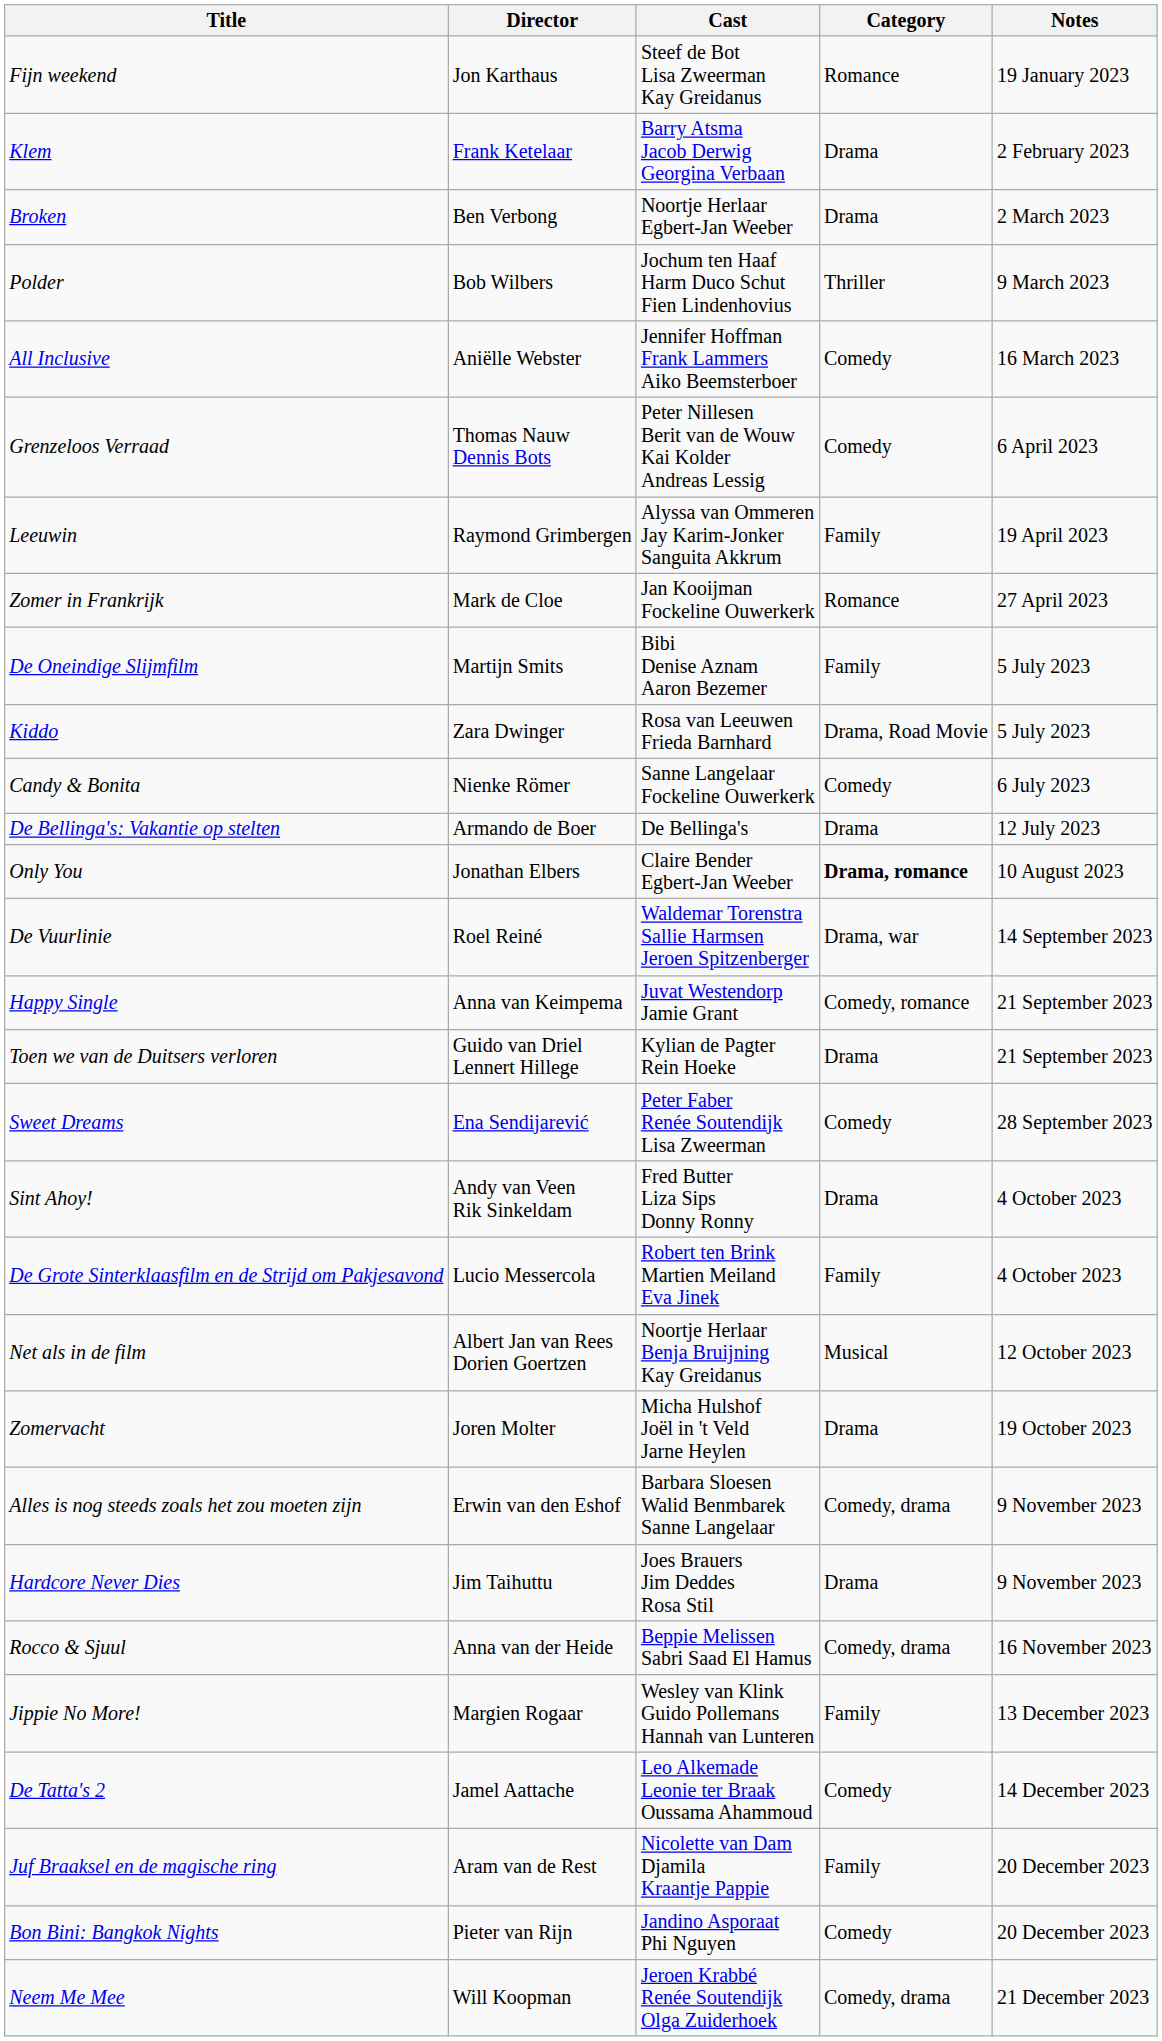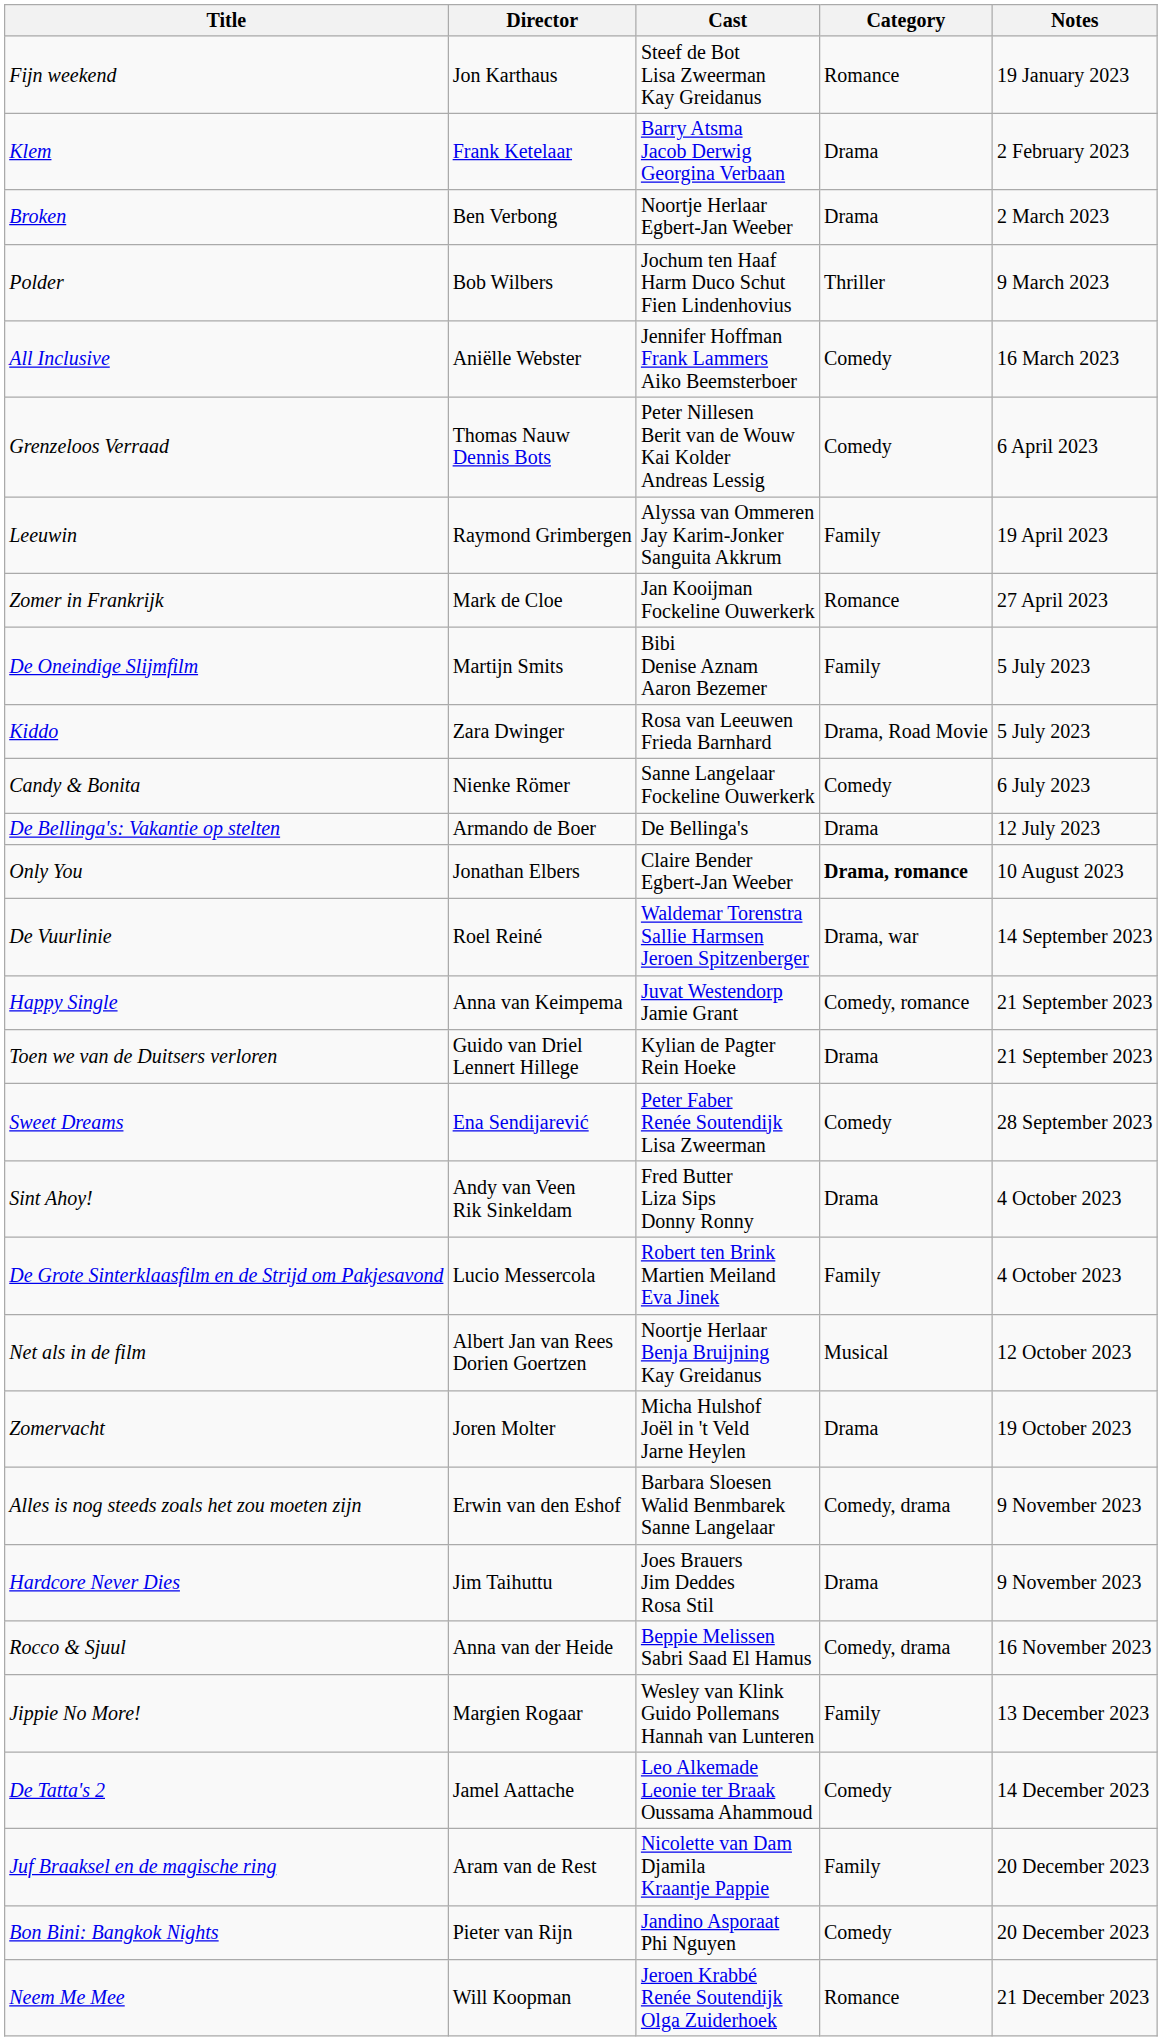 <table class="wikitable">
 <tr>
 <th>Title</th>
 <th>Director</th>
 <th>Cast</th>
 <th>Category</th>
 <th>Notes</th>
 </tr>
 <tr>
 <td><em>Fijn weekend</em></td>
 <td>Jon Karthaus</td>
 <td>Steef de Bot<br>Lisa Zweerman<br>Kay Greidanus</td>
 <td>Romance</td>
 <td>19 January 2023</td>
 </tr>
 <tr>
 <td><em><a href='#'>Klem</a></em></td>
 <td><a href='#'>Frank Ketelaar</a></td>
 <td><a href='#'>Barry Atsma</a><br><a href='#'>Jacob Derwig</a><br><a href='#'>Georgina Verbaan</a></td>
 <td>Drama</td>
 <td>2 February 2023</td>
 </tr>
 <tr>
 <td><em><a href='#'>Broken</a></em></td>
 <td>Ben Verbong</td>
 <td>Noortje Herlaar<br>Egbert-Jan Weeber</td>
 <td>Drama</td>
 <td>2 March 2023</td>
 </tr>
 <tr>
 <td><em>Polder</em></td>
 <td>Bob Wilbers</td>
 <td>Jochum ten Haaf<br>Harm Duco Schut<br>Fien Lindenhovius</td>
 <td>Thriller</td>
 <td>9 March 2023</td>
 </tr>
 <tr>
 <td><em><a href='#'>All Inclusive</a></em></td>
 <td>Aniëlle Webster</td>
 <td>Jennifer Hoffman<br><a href='#'>Frank Lammers</a><br>Aiko Beemsterboer</td>
 <td>Comedy</td>
 <td>16 March 2023</td>
 </tr>
 <tr>
 <td><em>Grenzeloos Verraad</em></td>
 <td>Thomas Nauw<br><a href='#'>Dennis Bots</a></td>
 <td>Peter Nillesen<br>Berit van de Wouw<br>Kai Kolder<br>Andreas Lessig</td>
 <td>Comedy</td>
 <td>6 April 2023</td>
 </tr>
 <tr>
 <td><em>Leeuwin</em></td>
 <td>Raymond Grimbergen</td>
 <td>Alyssa van Ommeren<br>Jay Karim-Jonker<br>Sanguita Akkrum</td>
 <td>Family</td>
 <td>19 April 2023</td>
 </tr>
 <tr>
 <td><em>Zomer in Frankrijk</em></td>
 <td>Mark de Cloe</td>
 <td>Jan Kooijman<br>Fockeline Ouwerkerk</td>
 <td>Romance</td>
 <td>27 April 2023</td>
 </tr>
 <tr>
 <td><em><a href='#'>De Oneindige Slijmfilm</a></em></td>
 <td>Martijn Smits</td>
 <td>Bibi<br>Denise Aznam<br>Aaron Bezemer</td>
 <td>Family</td>
 <td>5 July 2023</td>
 </tr>
 <tr>
 <td><em><a href='#'>Kiddo</a></em></td>
 <td>Zara Dwinger</td>
 <td>Rosa van Leeuwen<br>Frieda Barnhard</td>
 <td>Drama, Road Movie</td>
 <td>5 July 2023</td>
 </tr>
 <tr>
 <td><em>Candy & Bonita</em></td>
 <td>Nienke Römer</td>
 <td>Sanne Langelaar<br>Fockeline Ouwerkerk</td>
 <td>Comedy</td>
 <td>6 July 2023</td>
 </tr>
 <tr>
 <td><em><a href='#'>De Bellinga's: Vakantie op stelten</a></em></td>
 <td>Armando de Boer</td>
 <td>De Bellinga's</td>
 <td>Drama</td>
 <td>12 July 2023</td>
 </tr>
 <tr>
 <td><em>Only You</em></td>
 <td>Jonathan Elbers</td>
 <td>Claire Bender<br>Egbert-Jan Weeber</td>
 <td><strong>Drama, romance</strong></td>
 <td>10 August 2023</td>
 </tr>
 <tr>
 <td><em>De Vuurlinie</em></td>
 <td>Roel Reiné</td>
 <td><a href='#'>Waldemar Torenstra</a><br><a href='#'>Sallie Harmsen</a><br><a href='#'>Jeroen Spitzenberger</a></td>
 <td>Drama, war</td>
 <td>14 September 2023</td>
 </tr>
 <tr>
 <td><em><a href='#'>Happy Single</a></em></td>
 <td>Anna van Keimpema</td>
 <td><a href='#'>Juvat Westendorp</a><br>Jamie Grant</td>
 <td>Comedy, romance</td>
 <td>21 September 2023</td>
 </tr>
 <tr>
 <td><em>Toen we van de Duitsers verloren</em></td>
 <td>Guido van Driel<br>Lennert Hillege</td>
 <td>Kylian de Pagter<br>Rein Hoeke</td>
 <td>Drama</td>
 <td>21 September 2023</td>
 </tr>
 <tr>
 <td><em><a href='#'>Sweet Dreams</a></em></td>
 <td><a href='#'>Ena Sendijarević</a></td>
 <td><a href='#'>Peter Faber</a><br><a href='#'>Renée Soutendijk</a><br>Lisa Zweerman</td>
 <td>Comedy</td>
 <td>28 September 2023</td>
 </tr>
 <tr>
 <td><em>Sint Ahoy!</em></td>
 <td>Andy van Veen<br>Rik Sinkeldam</td>
 <td>Fred Butter<br>Liza Sips<br>Donny Ronny</td>
 <td>Drama</td>
 <td>4 October 2023</td>
 </tr>
 <tr>
 <td><em><a href='#'>De Grote Sinterklaasfilm en de Strijd om Pakjesavond</a></em></td>
 <td>Lucio Messercola</td>
 <td><a href='#'>Robert ten Brink</a><br>Martien Meiland<br><a href='#'>Eva Jinek</a></td>
 <td>Family</td>
 <td>4 October 2023</td>
 </tr>
 <tr>
 <td><em>Net als in de film</em></td>
 <td>Albert Jan van Rees<br>Dorien Goertzen</td>
 <td>Noortje Herlaar<br><a href='#'>Benja Bruijning</a><br>Kay Greidanus</td>
 <td>Musical</td>
 <td>12 October 2023</td>
 </tr>
 <tr>
 <td><em>Zomervacht</em></td>
 <td>Joren Molter</td>
 <td>Micha Hulshof<br>Joël in 't Veld<br>Jarne Heylen</td>
 <td>Drama</td>
 <td>19 October 2023</td>
 </tr>
 <tr>
 <td><em>Alles is nog steeds zoals het zou moeten zijn</em></td>
 <td>Erwin van den Eshof</td>
 <td>Barbara Sloesen<br>Walid Benmbarek<br>Sanne Langelaar</td>
 <td>Comedy, drama</td>
 <td>9 November 2023</td>
 </tr>
 <tr>
 <td><em><a href='#'>Hardcore Never Dies</a></em></td>
 <td>Jim Taihuttu</td>
 <td>Joes Brauers<br>Jim Deddes<br>Rosa Stil</td>
 <td>Drama</td>
 <td>9 November 2023</td>
 </tr>
 <tr>
 <td><em>Rocco & Sjuul</em></td>
 <td>Anna van der Heide</td>
 <td><a href='#'>Beppie Melissen</a><br>Sabri Saad El Hamus</td>
 <td>Comedy, drama</td>
 <td>16 November 2023</td>
 </tr>
 <tr>
 <td><em>Jippie No More!</em></td>
 <td>Margien Rogaar</td>
 <td>Wesley van Klink<br>Guido Pollemans<br>Hannah van Lunteren</td>
 <td>Family</td>
 <td>13 December 2023</td>
 </tr>
 <tr>
 <td><em><a href='#'>De Tatta's 2</a></em></td>
 <td>Jamel Aattache</td>
 <td><a href='#'>Leo Alkemade</a><br><a href='#'>Leonie ter Braak</a><br>Oussama Ahammoud</td>
 <td>Comedy</td>
 <td>14 December 2023</td>
 </tr>
 <tr>
 <td><em><a href='#'>Juf Braaksel en de magische ring</a></em></td>
 <td>Aram van de Rest</td>
 <td><a href='#'>Nicolette van Dam</a><br>Djamila<br><a href='#'>Kraantje Pappie</a></td>
 <td>Family</td>
 <td>20 December 2023</td>
 </tr>
 <tr>
 <td><em><a href='#'>Bon Bini: Bangkok Nights</a></em></td>
 <td>Pieter van Rijn</td>
 <td><a href='#'>Jandino Asporaat</a><br>Phi Nguyen</td>
 <td>Comedy</td>
 <td>20 December 2023</td>
 </tr>
 <tr>
 <td><em><a href='#'>Neem Me Mee</a></em></td>
 <td>Will Koopman</td>
 <td><a href='#'>Jeroen Krabbé</a><br><a href='#'>Renée Soutendijk</a><br><a href='#'>Olga Zuiderhoek</a></td>
-<td>Comedy, drama</td>
+<td>Romance</td>
 <td>21 December 2023</td>
 </tr>
 </table>
